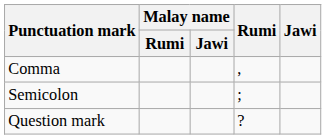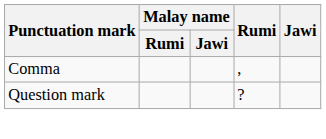 <table class="wikitable">
 <tr>
 <th rowspan=2>Punctuation mark</th>
 <th colspan=2>Malay name</th>
 <th rowspan=2>Rumi</th>
 <th rowspan=2>Jawi</th>
 </tr>
 <tr>
 <th>Rumi</th>
 <th>Jawi</th>
 </tr>
 <tr>
 <td>Comma</td>
 <td></td>
 <td></td>
 <td>,</td>
 <td></td>
 </tr>
 <tr>
-<td>Semicolon</td>
-<td></td>
-<td></td>
-<td>;</td>
-<td></td>
-</tr>
-<tr>
 <td>Question mark</td>
 <td></td>
 <td></td>
 <td>?</td>
 <td></td>
 </tr>
 </table>
